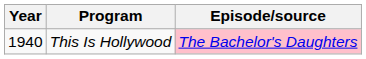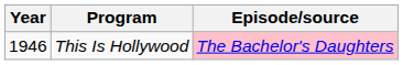 <table class="wikitable">
 <tr>
 <th>Year</th>
 <th>Program</th>
 <th>Episode/source</th>
 </tr>
 <tr>
-<td>1940</td>
+<td>1946</td>
 <td><em>This Is Hollywood</em></td>
 <td style="background: pink;"><em><a href='#'>The Bachelor's Daughters</a></em></td>
 </tr>
 </table>
